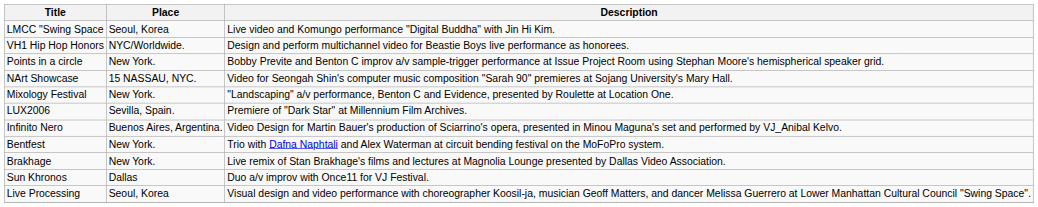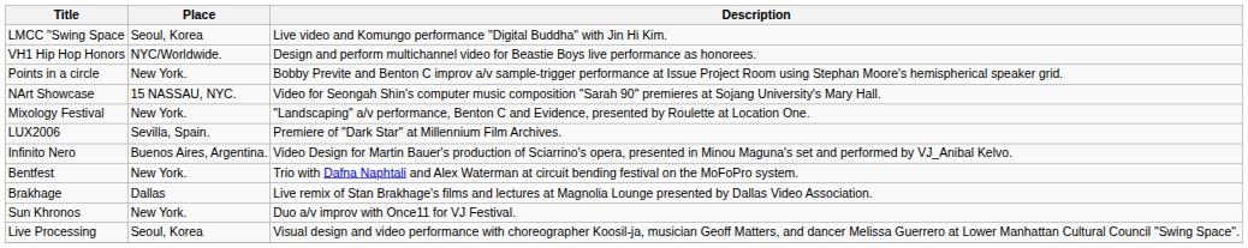 <table class="wikitable">
 <tr>
 <th>Title</th>
 <th>Place</th>
 <th>Description</th>
 </tr>
 <tr>
 <td>LMCC "Swing Space</td>
 <td>Seoul, Korea</td>
 <td>Live video and Komungo performance "Digital Buddha" with Jin Hi Kim.</td>
 </tr>
 <tr>
 <td>VH1 Hip Hop Honors</td>
 <td>NYC/Worldwide.</td>
 <td>Design and perform multichannel video for Beastie Boys live performance as honorees.</td>
 </tr>
 <tr>
 <td>Points in a circle</td>
 <td>New York.</td>
 <td>Bobby Previte and Benton C improv a/v sample-trigger performance at Issue Project Room using Stephan Moore's hemispherical speaker grid.</td>
 </tr>
 <tr>
 <td>NArt Showcase</td>
 <td>15 NASSAU, NYC.</td>
 <td>Video for Seongah Shin's computer music composition "Sarah 90" premieres at Sojang University's Mary Hall.</td>
 </tr>
 <tr>
 <td>Mixology Festival</td>
 <td>New York.</td>
 <td>"Landscaping" a/v performance, Benton C and Evidence, presented by Roulette at Location One.</td>
 </tr>
 <tr>
 <td>LUX2006</td>
 <td>Sevilla, Spain.</td>
 <td>Premiere of "Dark Star" at Millennium Film Archives.</td>
 </tr>
 <tr>
 <td>Infinito Nero</td>
 <td>Buenos Aires, Argentina.</td>
 <td>Video Design for Martin Bauer's production of Sciarrino's opera, presented in Minou Maguna's set and performed by VJ_Anibal Kelvo.</td>
 </tr>
 <tr>
 <td>Bentfest</td>
 <td>New York.</td>
 <td>Trio with <a href='#'>Dafna Naphtali</a> and Alex Waterman at circuit bending festival on the MoFoPro system.</td>
 </tr>
 <tr>
 <td>Brakhage</td>
-<td>New York.</td>
+<td>Dallas</td>
 <td>Live remix of Stan Brakhage's films and lectures at Magnolia Lounge presented by Dallas Video Association.</td>
 </tr>
 <tr>
 <td>Sun Khronos</td>
-<td>Dallas</td>
+<td>New York.</td>
 <td>Duo a/v improv with Once11 for VJ Festival.</td>
 </tr>
 <tr>
 <td>Live Processing</td>
 <td>Seoul, Korea</td>
 <td>Visual design and video performance with choreographer Koosil-ja, musician Geoff Matters, and dancer Melissa Guerrero at Lower Manhattan Cultural Council "Swing Space".</td>
 </tr>
 <tr>
 </tr>
 </table>
